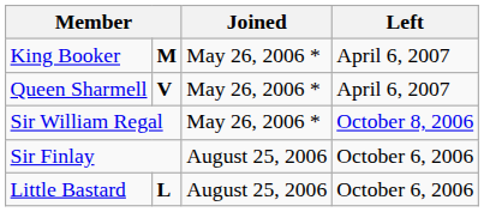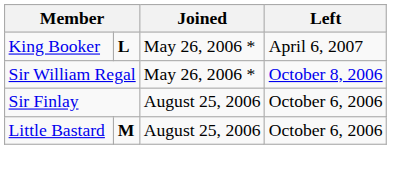 <table class="wikitable">
 <tr>
 <th colspan="2">Member</th>
 <th>Joined</th>
 <th>Left</th>
 </tr>
 <tr>
 <td><a href='#'>King Booker</a></td>
-<td><strong>M</strong></td>
-<td>May 26, 2006 *</td>
-<td>April 6, 2007</td>
-</tr>
-<tr>
-<td><a href='#'>Queen Sharmell</a></td>
-<td><strong>V</strong></td>
+<td><strong>L</strong></td>
 <td>May 26, 2006 *</td>
 <td>April 6, 2007</td>
 </tr>
 <tr>
 <td colspan="2"><a href='#'>Sir William Regal</a></td>
 <td>May 26, 2006 *</td>
 <td><a href='#'>October 8, 2006</a></td>
 </tr>
 <tr>
 <td colspan="2"><a href='#'>Sir Finlay</a></td>
 <td>August 25, 2006</td>
 <td>October 6, 2006</td>
 </tr>
 <tr>
 <td><a href='#'>Little Bastard</a></td>
-<td><strong>L</strong></td>
+<td><strong>M</strong></td>
 <td>August 25, 2006</td>
 <td>October 6, 2006</td>
 </tr>
 </table>
